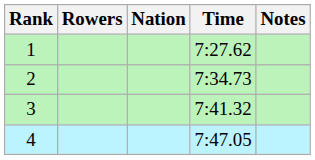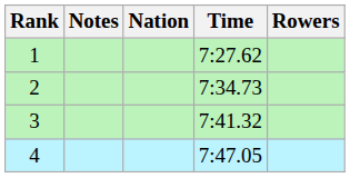 <table class="wikitable sortable" style="text-align:center">
 <tr>
 <th>Rank</th>
-<th>Rowers</th>
+<th>Notes</th>
 <th>Nation</th>
 <th>Time</th>
-<th>Notes</th>
+<th>Rowers</th>
 </tr>
 <tr bgcolor=bbf3bb>
 <td>1</td>
-<td align=left></td>
+<td></td>
 <td align=left></td>
 <td>7:27.62</td>
-<td></td>
+<td align=left></td>
 </tr>
 <tr bgcolor=bbf3bb>
 <td>2</td>
-<td align=left data-sort-value="Zakyrova, Sariya"></td>
+<td></td>
 <td align=left></td>
 <td>7:34.73</td>
-<td></td>
+<td align=left data-sort-value="Zakyrova, Sariya"></td>
 </tr>
 <tr bgcolor=bbf3bb>
 <td>3</td>
-<td align=left data-sort-value="Govaert, Renée"></td>
+<td></td>
 <td align=left></td>
 <td>7:41.32</td>
-<td></td>
+<td align=left data-sort-value="Govaert, Renée"></td>
 </tr>
 <tr bgcolor=bbf3ff>
 <td>4</td>
-<td align=left data-sort-value="Punk, Edit"></td>
+<td></td>
 <td align=left></td>
 <td>7:47.05</td>
-<td></td>
+<td align=left data-sort-value="Punk, Edit"></td>
 </tr>
 </table>
